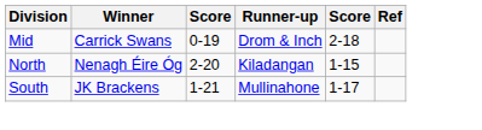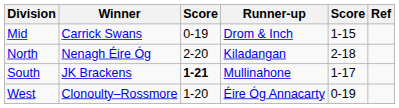 <table class="wikitable">
 <tr>
 <th>Division</th>
 <th>Winner</th>
 <th>Score</th>
 <th>Runner-up</th>
 <th>Score</th>
 <th>Ref</th>
 </tr>
 <tr>
 <td><a href='#'>Mid</a></td>
 <td><a href='#'>Carrick Swans</a></td>
 <td>0-19</td>
 <td><a href='#'>Drom & Inch</a></td>
-<td>2-18</td>
+<td>1-15</td>
 <td></td>
 </tr>
 <tr>
 <td><a href='#'>North</a></td>
 <td><a href='#'>Nenagh Éire Óg</a></td>
 <td>2-20</td>
 <td><a href='#'>Kiladangan</a></td>
-<td>1-15</td>
+<td>2-18</td>
 <td></td>
 </tr>
 <tr>
 <td><a href='#'>South</a></td>
 <td><a href='#'>JK Brackens</a></td>
-<td>1-21</td>
+<td><strong>1-21</strong></td>
 <td><a href='#'>Mullinahone</a></td>
 <td>1-17</td>
 <td></td>
 </tr>
+<tr>
+<td><a href='#'>West</a></td>
+<td><a href='#'>Clonoulty–Rossmore</a></td>
+<td>1-20</td>
+<td><a href='#'>Éire Óg Annacarty</a></td>
+<td>0-19</td>
+<td></td>
+</tr>
 </table>
